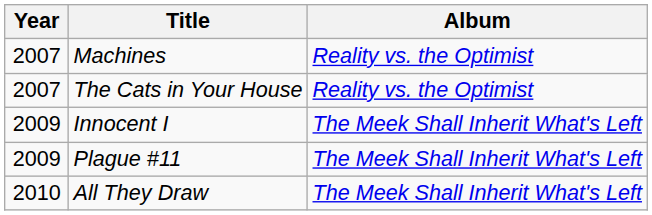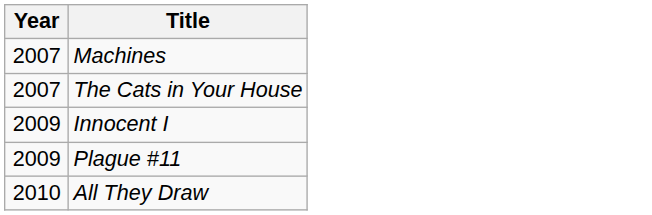 <table class="wikitable">
 <tr>
 <th width="40">Year</th>
 <th>Title</th>
-<th>Album</th>
 </tr>
 <tr>
 <td align="center" valign="top">2007</td>
 <td align="left" valign="top"><em>Machines</em></td>
-<td align="left" valign="top"><em><a href='#'>Reality vs. the Optimist</a></em></td>
 </tr>
 <tr>
 <td align="center" valign="top">2007</td>
 <td align="left" valign="top"><em>The Cats in Your House</em></td>
-<td align="left" valign="top"><em><a href='#'>Reality vs. the Optimist</a></em></td>
 </tr>
 <tr>
 <td align="center" valign="top">2009</td>
 <td align="left" valign="top"><em>Innocent I</em></td>
-<td align="left" valign="top"><em><a href='#'>The Meek Shall Inherit What's Left</a></em></td>
 </tr>
 <tr>
 <td align="center" valign="top">2009</td>
 <td align="left" valign="top"><em>Plague #11</em></td>
-<td align="left" valign="top"><em><a href='#'>The Meek Shall Inherit What's Left</a></em></td>
 </tr>
 <tr>
 <td align="center" valign="top">2010</td>
 <td align="left" valign="top"><em>All They Draw</em></td>
-<td align="left" valign="top"><em><a href='#'>The Meek Shall Inherit What's Left</a></em></td>
 </tr>
 </table>
